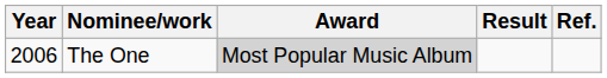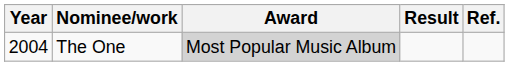 <table class="wikitable">
 <tr>
 <th>Year</th>
 <th>Nominee/work</th>
 <th>Award</th>
 <th><strong>Result</strong></th>
 <th>Ref.</th>
 </tr>
 <tr>
-<td>2006</td>
+<td>2004</td>
 <td>The One</td>
 <td style="background: lightgrey;">Most Popular Music Album</td>
 <td></td>
 <td></td>
 </tr>
 </table>
